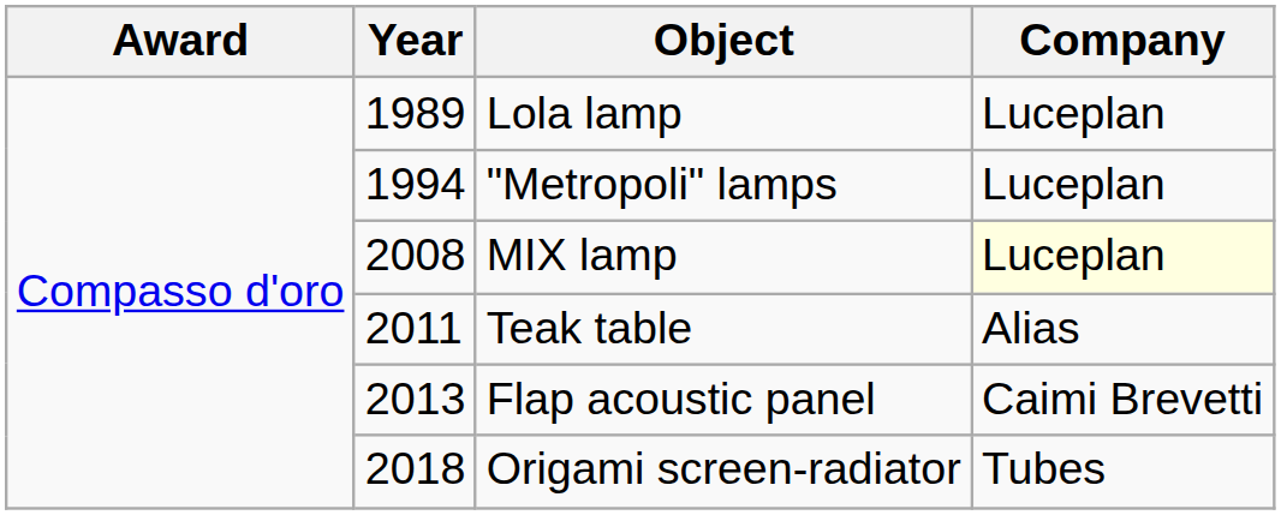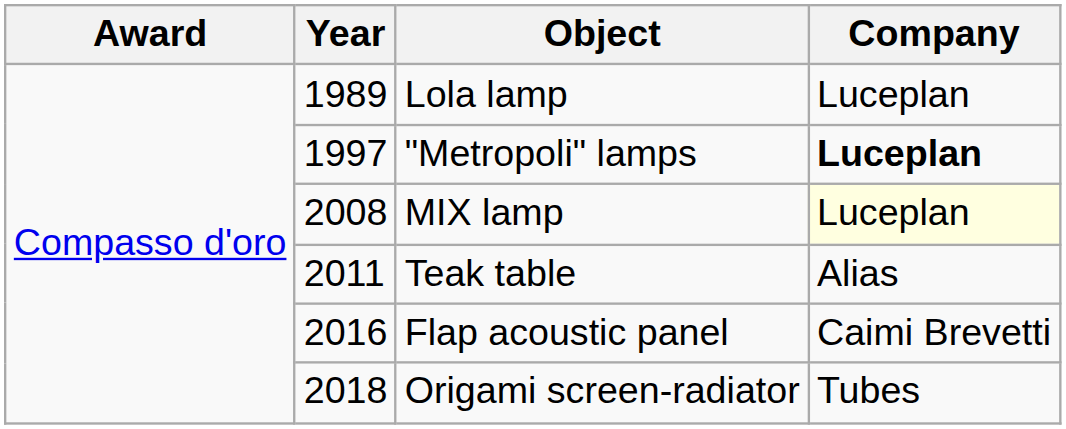 <table class="wikitable">
 <tr>
 <th>Award</th>
 <th>Year</th>
 <th>Object</th>
 <th>Company</th>
 </tr>
 <tr>
 <td rowspan="6"><a href='#'>Compasso d'oro</a></td>
 <td>1989</td>
 <td>Lola lamp</td>
 <td>Luceplan</td>
 </tr>
 <tr>
-<td>1994</td>
+<td>1997</td>
 <td>"Metropoli" lamps</td>
-<td>Luceplan</td>
+<td><strong>Luceplan</strong></td>
 </tr>
 <tr>
 <td>2008</td>
 <td>MIX lamp</td>
 <td style="background: lightyellow;">Luceplan</td>
 </tr>
 <tr>
 <td>2011</td>
 <td>Teak table</td>
 <td>Alias</td>
 </tr>
 <tr>
-<td>2013</td>
+<td>2016</td>
 <td>Flap acoustic panel</td>
 <td>Caimi Brevetti</td>
 </tr>
 <tr>
 <td>2018</td>
 <td>Origami screen-radiator</td>
 <td>Tubes</td>
 </tr>
 </table>
